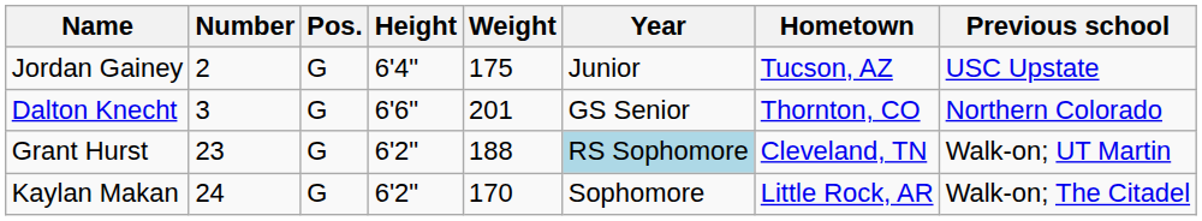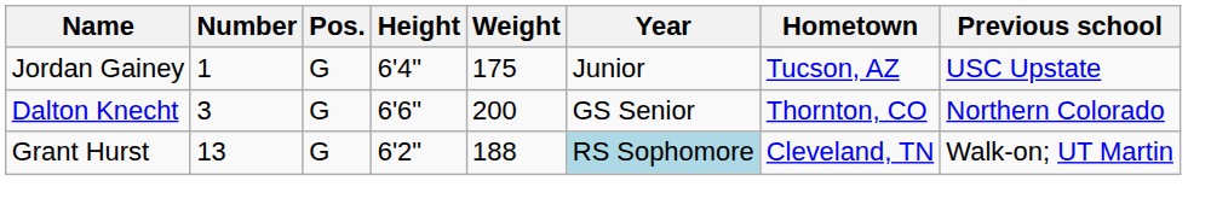 <table class="wikitable sortable" border="1">
 <tr>
 <th>Name</th>
 <th>Number</th>
 <th>Pos.</th>
 <th>Height</th>
 <th>Weight</th>
 <th>Year</th>
 <th>Hometown</th>
 <th class="unsortable">Previous school</th>
 </tr>
 <tr>
 <td>Jordan Gainey</td>
-<td>2</td>
+<td>1</td>
 <td>G</td>
 <td>6'4"</td>
 <td>175</td>
 <td>Junior</td>
 <td><a href='#'>Tucson, AZ</a></td>
 <td><a href='#'>USC Upstate</a></td>
 </tr>
 <tr>
 <td><a href='#'>Dalton Knecht</a></td>
 <td>3</td>
 <td>G</td>
 <td>6'6"</td>
-<td>201</td>
+<td>200</td>
 <td>GS Senior</td>
 <td><a href='#'>Thornton, CO</a></td>
 <td><a href='#'>Northern Colorado</a></td>
 </tr>
 <tr>
 <td>Grant Hurst</td>
-<td>23</td>
+<td>13</td>
 <td>G</td>
 <td>6'2"</td>
 <td>188</td>
 <td style="background: lightblue;">RS Sophomore</td>
 <td><a href='#'>Cleveland, TN</a></td>
 <td>Walk-on; <a href='#'>UT Martin</a></td>
 </tr>
-<tr>
-<td>Kaylan Makan</td>
-<td>24</td>
-<td>G</td>
-<td>6'2"</td>
-<td>170</td>
-<td>Sophomore</td>
-<td><a href='#'>Little Rock, AR</a></td>
-<td>Walk-on; <a href='#'>The Citadel</a></td>
-</tr>
 </table>
